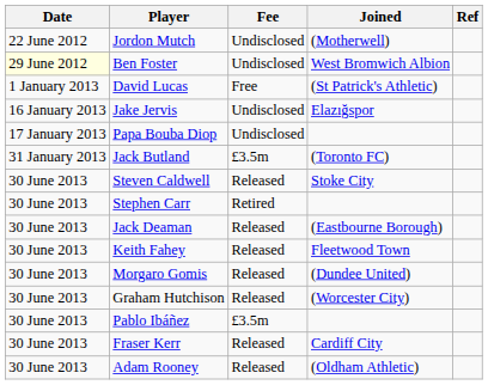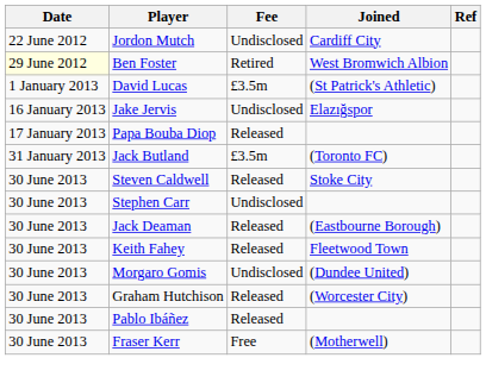 <table class="wikitable" style="text-align: left">
 <tr>
 <th>Date</th>
 <th>Player</th>
 <th>Fee</th>
 <th>Joined</th>
 <th>Ref</th>
 </tr>
 <tr>
 <td>22 June 2012</td>
 <td><a href='#'>Jordon Mutch</a></td>
 <td>Undisclosed</td>
-<td>(<a href='#'>Motherwell</a>)</td>
+<td><a href='#'>Cardiff City</a></td>
 <td style="text-align: center"></td>
 </tr>
 <tr>
 <td style="background: lightyellow;">29 June 2012</td>
 <td><a href='#'>Ben Foster</a></td>
-<td>Undisclosed</td>
+<td>Retired</td>
 <td><a href='#'>West Bromwich Albion</a></td>
 <td style="text-align: center"></td>
 </tr>
 <tr>
 <td>1 January 2013</td>
 <td><a href='#'>David Lucas</a></td>
-<td>Free</td>
+<td>£3.5m</td>
 <td>(<a href='#'>St Patrick's Athletic</a>)</td>
 <td style="text-align: center"></td>
 </tr>
 <tr>
 <td>16 January 2013</td>
 <td><a href='#'>Jake Jervis</a></td>
 <td>Undisclosed</td>
 <td><a href='#'>Elazığspor</a></td>
 <td style="text-align: center"></td>
 </tr>
 <tr>
 <td>17 January 2013</td>
 <td><a href='#'>Papa Bouba Diop</a></td>
-<td>Undisclosed</td>
+<td>Released</td>
 <td></td>
 <td style="text-align: center"></td>
 </tr>
 <tr>
 <td>31 January 2013</td>
 <td><a href='#'>Jack Butland</a></td>
 <td>£3.5m</td>
 <td>(<a href='#'>Toronto FC</a>)</td>
 <td style="text-align: center"></td>
 </tr>
 <tr>
 <td>30 June 2013</td>
 <td><a href='#'>Steven Caldwell</a></td>
 <td>Released</td>
 <td><a href='#'>Stoke City</a></td>
 <td style="text-align: center"></td>
 </tr>
 <tr>
 <td>30 June 2013</td>
 <td><a href='#'>Stephen Carr</a></td>
-<td>Retired</td>
+<td>Undisclosed</td>
 <td></td>
 <td style="text-align: center"></td>
 </tr>
 <tr>
 <td>30 June 2013</td>
 <td><a href='#'>Jack Deaman</a></td>
 <td>Released</td>
 <td>(<a href='#'>Eastbourne Borough</a>)</td>
 <td style="text-align: center"></td>
 </tr>
 <tr>
 <td>30 June 2013</td>
 <td><a href='#'>Keith Fahey</a></td>
 <td>Released</td>
 <td><a href='#'>Fleetwood Town</a></td>
 <td style="text-align: center"></td>
 </tr>
 <tr>
 <td>30 June 2013</td>
 <td><a href='#'>Morgaro Gomis</a></td>
-<td>Released</td>
+<td>Undisclosed</td>
 <td>(<a href='#'>Dundee United</a>)</td>
 <td style="text-align: center"></td>
 </tr>
 <tr>
 <td>30 June 2013</td>
 <td>Graham Hutchison</td>
 <td>Released</td>
 <td>(<a href='#'>Worcester City</a>)</td>
 <td style="text-align: center"></td>
 </tr>
 <tr>
 <td>30 June 2013</td>
 <td><a href='#'>Pablo Ibáñez</a></td>
-<td>£3.5m</td>
+<td>Released</td>
 <td></td>
 <td style="text-align: center"></td>
 </tr>
 <tr>
 <td>30 June 2013</td>
 <td><a href='#'>Fraser Kerr</a></td>
-<td>Released</td>
-<td><a href='#'>Cardiff City</a></td>
-<td style="text-align: center"></td>
-</tr>
-<tr>
-<td>30 June 2013</td>
-<td><a href='#'>Adam Rooney</a></td>
-<td>Released</td>
-<td>(<a href='#'>Oldham Athletic</a>)</td>
+<td>Free</td>
+<td>(<a href='#'>Motherwell</a>)</td>
 <td style="text-align: center"></td>
 </tr>
 </table>
